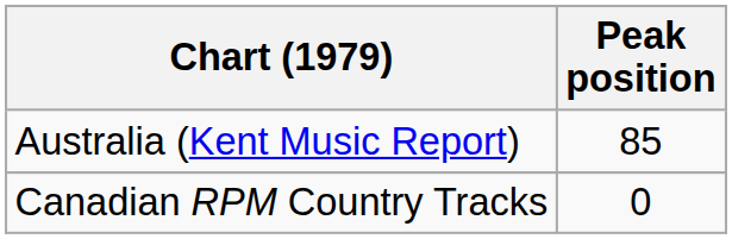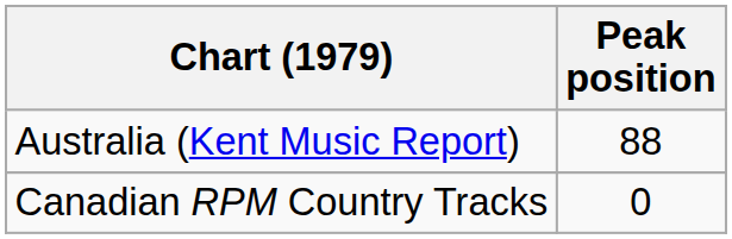 <table class="wikitable sortable">
 <tr>
 <th align="left">Chart (1979)</th>
 <th align="center">Peak<br>position</th>
 </tr>
 <tr>
 <td>Australia (<a href='#'>Kent Music Report</a>)</td>
-<td align="center">85</td>
+<td align="center">88</td>
 </tr>
 <tr>
 </tr>
 <tr>
 <td align="left">Canadian <em>RPM</em> Country Tracks</td>
 <td align="center">0</td>
 </tr>
 </table>
